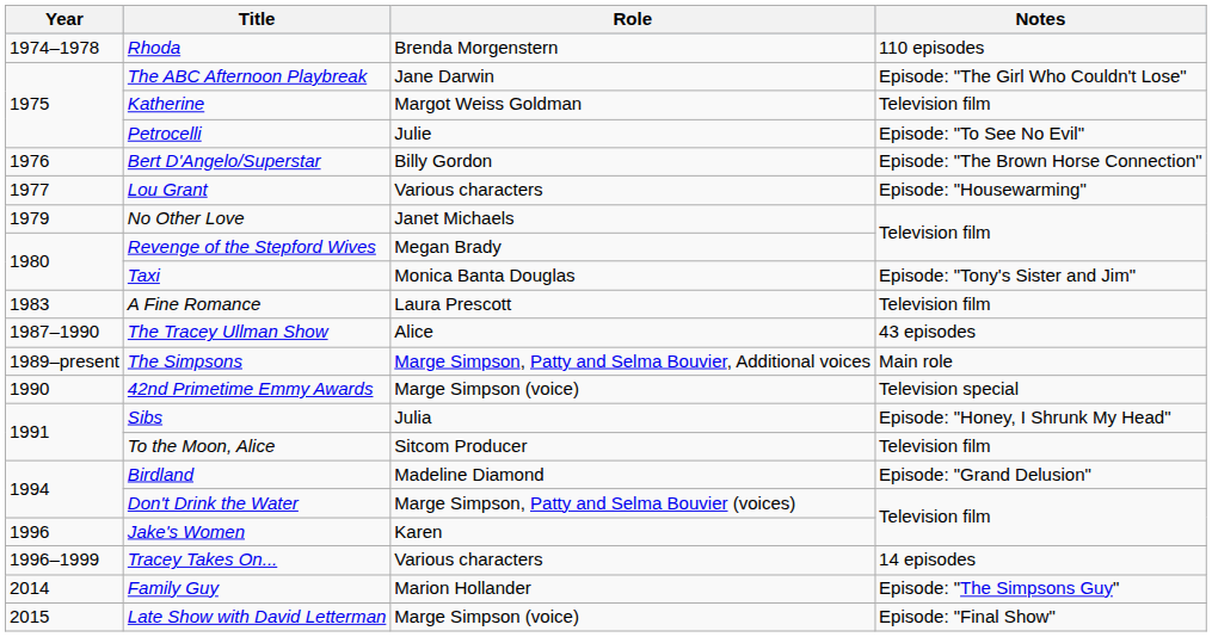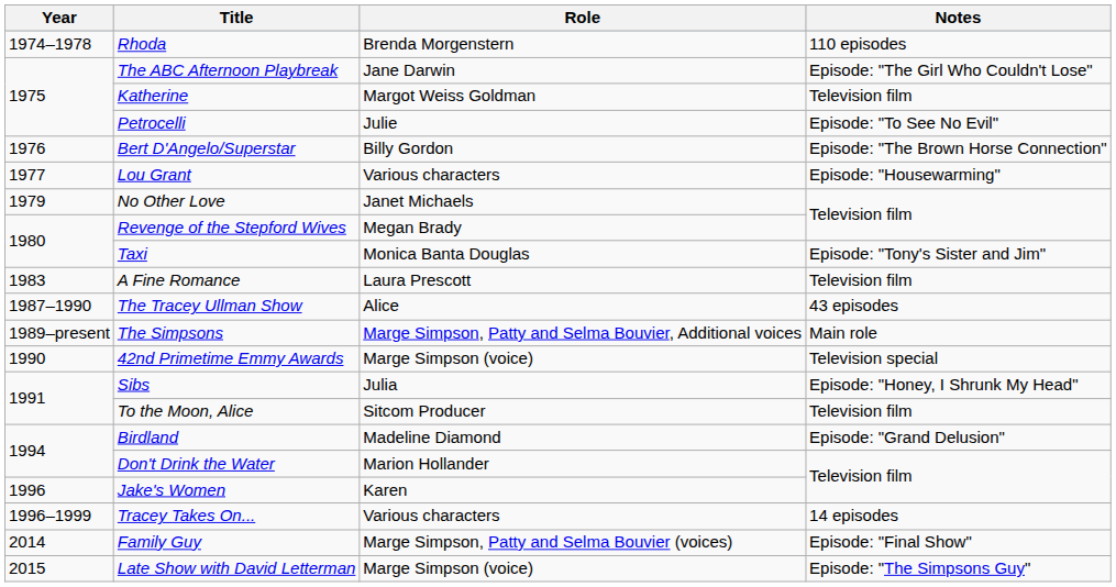 <table class="wikitable sortable">
 <tr style="background:#b0c4de; text-align:center;">
 <th scope="col">Year</th>
 <th scope="col">Title</th>
 <th scope="col">Role</th>
 <th scope="col">Notes</th>
 </tr>
 <tr>
 <td>1974–1978</td>
 <td scope="row"><em><a href='#'>Rhoda</a></em></td>
 <td>Brenda Morgenstern</td>
 <td>110 episodes</td>
 </tr>
 <tr>
 <td rowspan="3">1975</td>
 <td scope="row"><em><a href='#'>The ABC Afternoon Playbreak</a></em></td>
 <td>Jane Darwin</td>
 <td>Episode: "The Girl Who Couldn't Lose"</td>
 </tr>
 <tr>
 <td scope="row"><em><a href='#'>Katherine</a></em></td>
 <td>Margot Weiss Goldman</td>
 <td>Television film</td>
 </tr>
 <tr>
 <td scope="row"><em><a href='#'>Petrocelli</a></em></td>
 <td>Julie</td>
 <td>Episode: "To See No Evil"</td>
 </tr>
 <tr>
 <td>1976</td>
 <td scope="row"><em><a href='#'>Bert D'Angelo/Superstar</a></em></td>
 <td>Billy Gordon</td>
 <td>Episode: "The Brown Horse Connection"</td>
 </tr>
 <tr>
 <td>1977</td>
 <td scope="row"><em><a href='#'>Lou Grant</a></em></td>
 <td>Various characters</td>
 <td>Episode: "Housewarming"</td>
 </tr>
 <tr>
 <td>1979</td>
 <td scope="row"><em>No Other Love</em></td>
 <td>Janet Michaels</td>
 <td rowspan="2">Television film</td>
 </tr>
 <tr>
 <td rowspan="2">1980</td>
 <td scope="row"><em><a href='#'>Revenge of the Stepford Wives</a></em></td>
 <td>Megan Brady</td>
 </tr>
 <tr>
 <td scope="row"><em><a href='#'>Taxi</a></em></td>
 <td>Monica Banta Douglas</td>
 <td>Episode: "Tony's Sister and Jim"</td>
 </tr>
 <tr>
 <td>1983</td>
 <td scope="row"><em>A Fine Romance</em></td>
 <td>Laura Prescott</td>
 <td>Television film</td>
 </tr>
 <tr>
 <td>1987–1990</td>
 <td scope="row"><em><a href='#'>The Tracey Ullman Show</a></em></td>
 <td>Alice</td>
 <td>43 episodes</td>
 </tr>
 <tr>
 <td>1989–present</td>
 <td scope="row"><em><a href='#'>The Simpsons</a></em></td>
 <td><a href='#'>Marge Simpson</a>, <a href='#'>Patty and Selma Bouvier</a>, Additional voices</td>
 <td>Main role</td>
 </tr>
 <tr>
 <td>1990</td>
 <td scope="row"><em><a href='#'>42nd Primetime Emmy Awards</a></em></td>
 <td>Marge Simpson (voice)</td>
 <td>Television special</td>
 </tr>
 <tr>
 <td rowspan="2">1991</td>
 <td scope="row"><em><a href='#'>Sibs</a></em></td>
 <td>Julia</td>
 <td>Episode: "Honey, I Shrunk My Head"</td>
 </tr>
 <tr>
 <td scope="row"><em>To the Moon, Alice</em></td>
 <td>Sitcom Producer</td>
 <td>Television film</td>
 </tr>
 <tr>
 <td rowspan="2">1994</td>
 <td scope="row"><em><a href='#'>Birdland</a></em></td>
 <td>Madeline Diamond</td>
 <td>Episode: "Grand Delusion"</td>
 </tr>
 <tr>
 <td scope="row"><em><a href='#'>Don't Drink the Water</a></em></td>
-<td>Marge Simpson, <a href='#'>Patty and Selma Bouvier</a> (voices)</td>
+<td>Marion Hollander</td>
 <td rowspan="2">Television film</td>
 </tr>
 <tr>
 <td>1996</td>
 <td scope="row"><em><a href='#'>Jake's Women</a></em></td>
 <td>Karen</td>
 </tr>
 <tr>
 <td>1996–1999</td>
 <td scope="row"><em><a href='#'>Tracey Takes On...</a></em></td>
 <td>Various characters</td>
 <td>14 episodes</td>
 </tr>
 <tr>
 <td>2014</td>
 <td scope="row"><em><a href='#'>Family Guy</a></em></td>
-<td>Marion Hollander</td>
-<td>Episode: "<a href='#'>The Simpsons Guy</a>"</td>
+<td>Marge Simpson, <a href='#'>Patty and Selma Bouvier</a> (voices)</td>
+<td>Episode: "Final Show"</td>
 </tr>
 <tr>
 <td>2015</td>
 <td scope="row"><em><a href='#'>Late Show with David Letterman</a></em></td>
 <td>Marge Simpson (voice)</td>
-<td>Episode: "Final Show"</td>
+<td>Episode: "<a href='#'>The Simpsons Guy</a>"</td>
 </tr>
 </table>
